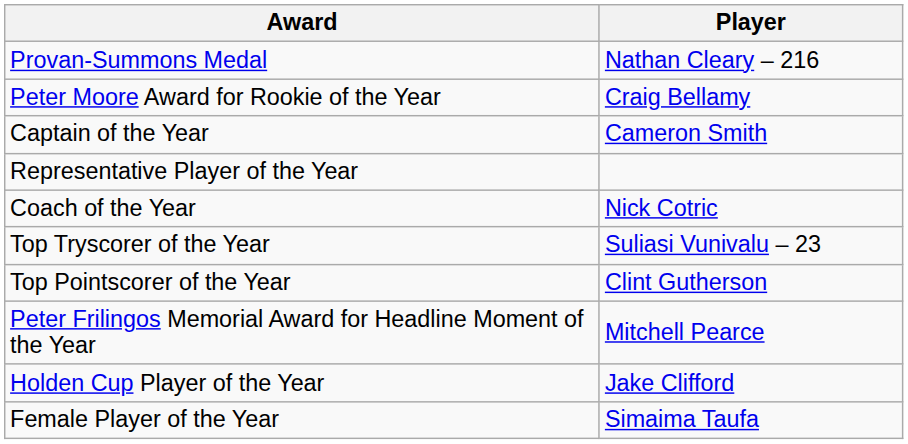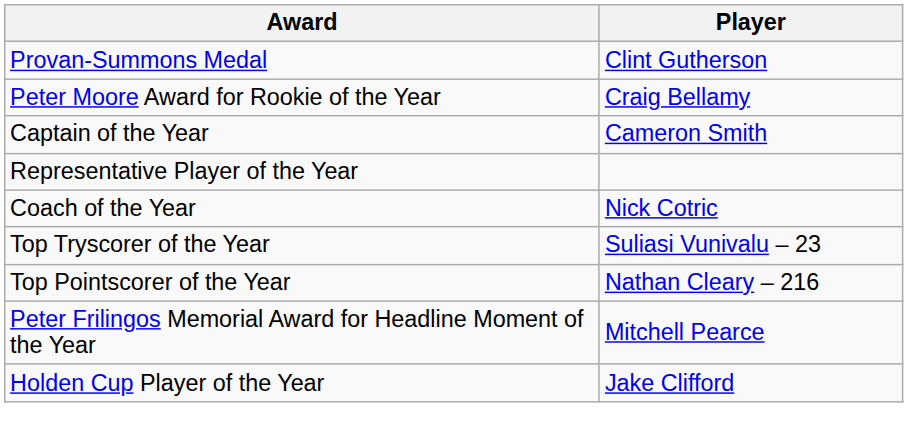 <table class="wikitable">
 <tr>
 <th width=400px>Award</th>
 <th width=200px>Player</th>
 </tr>
 <tr>
 <td><a href='#'>Provan-Summons Medal</a></td>
-<td> <a href='#'>Nathan Cleary</a> – 216</td>
+<td> <a href='#'>Clint Gutherson</a></td>
 </tr>
 <tr>
 <td><a href='#'>Peter Moore</a> Award for Rookie of the Year</td>
 <td> <a href='#'>Craig Bellamy</a></td>
 </tr>
 <tr>
 <td>Captain of the Year</td>
 <td> <a href='#'>Cameron Smith</a></td>
 </tr>
 <tr>
 <td>Representative Player of the Year</td>
 <td></td>
 </tr>
 <tr>
 <td>Coach of the Year</td>
 <td> <a href='#'>Nick Cotric</a></td>
 </tr>
 <tr>
 <td>Top Tryscorer of the Year</td>
 <td> <a href='#'>Suliasi Vunivalu</a> – 23</td>
 </tr>
 <tr>
 <td>Top Pointscorer of the Year</td>
-<td> <a href='#'>Clint Gutherson</a></td>
+<td> <a href='#'>Nathan Cleary</a> – 216</td>
 </tr>
 <tr>
 <td><a href='#'>Peter Frilingos</a> Memorial Award for Headline Moment of the Year</td>
 <td> <a href='#'>Mitchell Pearce</a></td>
 </tr>
 <tr>
 <td><a href='#'>Holden Cup</a> Player of the Year</td>
 <td> <a href='#'>Jake Clifford</a></td>
 </tr>
-<tr>
-<td>Female Player of the Year</td>
-<td> <a href='#'>Simaima Taufa</a></td>
-</tr>
 </table>
